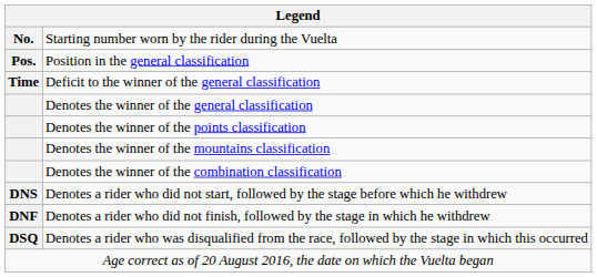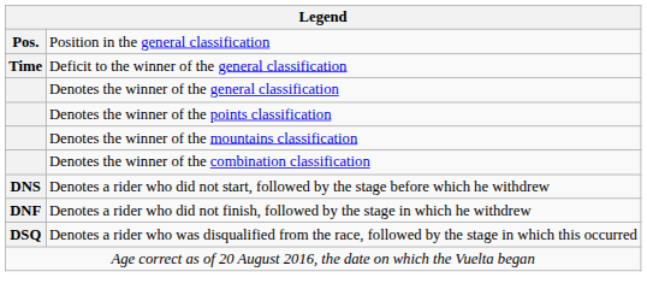 <table class="wikitable">
 <tr>
 <th colspan=2>Legend</th>
-</tr>
-<tr>
-<th scope="row" style="text-align:center;">No.</th>
-<td>Starting number worn by the rider during the Vuelta</td>
 </tr>
 <tr>
 <th scope="row" style="text-align:center;">Pos.</th>
 <td>Position in the <a href='#'>general classification</a></td>
 </tr>
 <tr>
 <th scope="row" style="text-align:center;">Time</th>
 <td>Deficit to the winner of the <a href='#'>general classification</a></td>
 </tr>
 <tr>
 <th scope="row" style="text-align:center;">    </th>
 <td>Denotes the winner of the <a href='#'>general classification</a></td>
 </tr>
 <tr>
 <th scope="row" style="text-align:center;">    </th>
 <td>Denotes the winner of the <a href='#'>points classification</a></td>
 </tr>
 <tr>
 <th scope="row" style="text-align:center;">    </th>
 <td>Denotes the winner of the <a href='#'>mountains classification</a></td>
 </tr>
 <tr>
 <th scope="row" style="text-align:center;">    </th>
 <td>Denotes the winner of the <a href='#'>combination classification</a></td>
 </tr>
 <tr>
 <th scope="row" style="text-align:center;">DNS</th>
 <td>Denotes a rider who did not start, followed by the stage before which he withdrew</td>
 </tr>
 <tr>
 <th scope="row" style="text-align:center;">DNF</th>
 <td>Denotes a rider who did not finish, followed by the stage in which he withdrew</td>
 </tr>
 <tr>
 <th scope="row" style="text-align:center;">DSQ</th>
 <td>Denotes a rider who was disqualified from the race, followed by the stage in which this occurred</td>
 </tr>
 <tr>
 <td style="text-align:center;" colspan="2"><em>Age correct as of 20 August 2016, the date on which the Vuelta began</em></td>
 </tr>
 </table>
